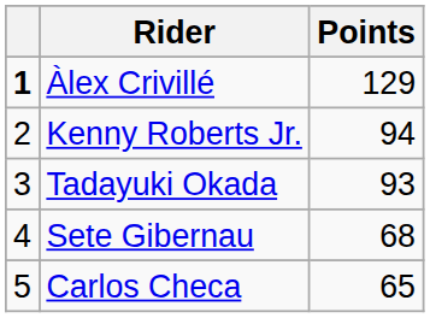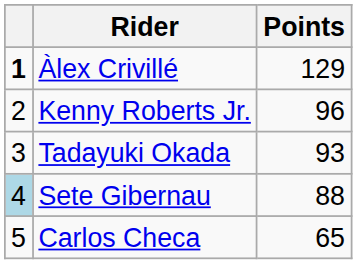 <table class="wikitable" style="font-size: 95%;">
 <tr>
 <th></th>
 <th>Rider</th>
 <th>Points</th>
 </tr>
 <tr>
 <td align=center><strong>1</strong></td>
 <td> <a href='#'>Àlex Crivillé</a></td>
 <td align=right>129</td>
 </tr>
 <tr>
 <td align=center>2</td>
 <td> <a href='#'>Kenny Roberts Jr.</a></td>
-<td align=right>94</td>
+<td align=right>96</td>
 </tr>
 <tr>
 <td align=center>3</td>
 <td> <a href='#'>Tadayuki Okada</a></td>
 <td align=right>93</td>
 </tr>
 <tr>
-<td align=center>4</td>
+<td align=center style="background: lightblue;">4</td>
 <td> <a href='#'>Sete Gibernau</a></td>
-<td align=right>68</td>
+<td align=right>88</td>
 </tr>
 <tr>
 <td align=center>5</td>
 <td> <a href='#'>Carlos Checa</a></td>
 <td align=right>65</td>
 </tr>
 </table>
